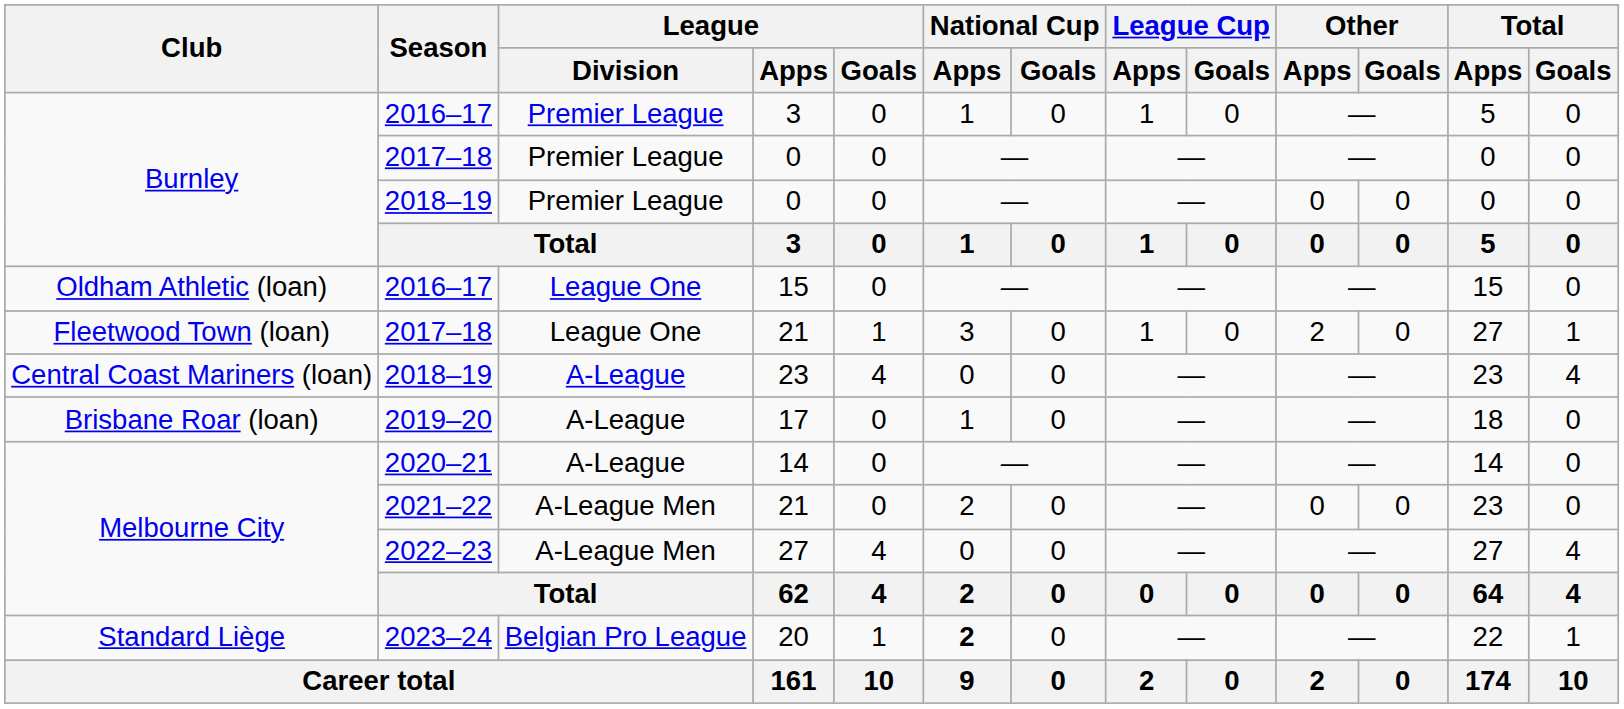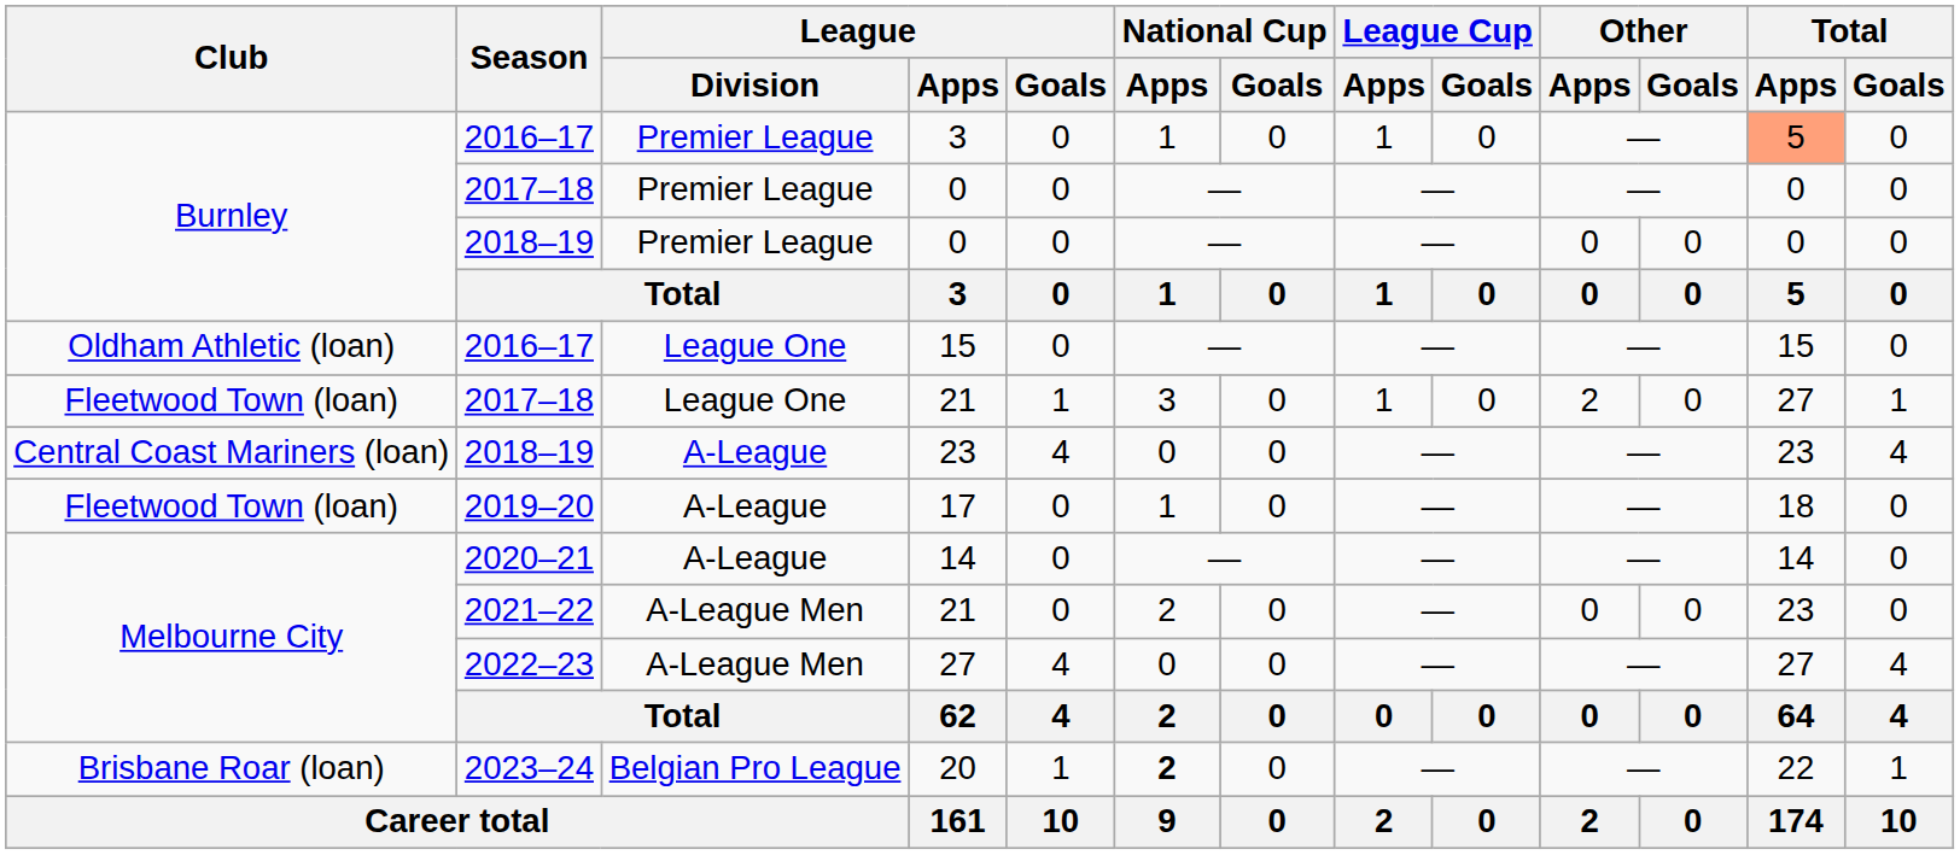 <table class="wikitable" style="text-align: center;">
 <tr>
 <th rowspan="2">Club</th>
 <th rowspan="2">Season</th>
 <th colspan="3">League</th>
 <th colspan="2">National Cup</th>
 <th colspan="2"><a href='#'>League Cup</a></th>
 <th colspan="2">Other</th>
 <th colspan="2">Total</th>
 </tr>
 <tr>
 <th>Division</th>
 <th>Apps</th>
 <th>Goals</th>
 <th>Apps</th>
 <th>Goals</th>
 <th>Apps</th>
 <th>Goals</th>
 <th>Apps</th>
 <th>Goals</th>
 <th>Apps</th>
 <th>Goals</th>
 </tr>
 <tr>
 <td rowspan="4"><a href='#'>Burnley</a></td>
 <td><a href='#'>2016–17</a></td>
 <td><a href='#'>Premier League</a></td>
 <td>3</td>
 <td>0</td>
 <td>1</td>
 <td>0</td>
 <td>1</td>
 <td>0</td>
 <td colspan="2">—</td>
-<td>5</td>
+<td style="background: lightsalmon;">5</td>
 <td>0</td>
 </tr>
 <tr>
 <td><a href='#'>2017–18</a></td>
 <td>Premier League</td>
 <td>0</td>
 <td>0</td>
 <td colspan="2">—</td>
 <td colspan="2">—</td>
 <td colspan="2">—</td>
 <td>0</td>
 <td>0</td>
 </tr>
 <tr>
 <td><a href='#'>2018–19</a></td>
 <td>Premier League</td>
 <td>0</td>
 <td>0</td>
 <td colspan="2">—</td>
 <td colspan="2">—</td>
 <td>0</td>
 <td>0</td>
 <td>0</td>
 <td>0</td>
 </tr>
 <tr>
 <th colspan=2>Total</th>
 <th>3</th>
 <th>0</th>
 <th>1</th>
 <th>0</th>
 <th>1</th>
 <th>0</th>
 <th>0</th>
 <th>0</th>
 <th>5</th>
 <th>0</th>
 </tr>
 <tr>
 <td><a href='#'>Oldham Athletic</a> (loan)</td>
 <td><a href='#'>2016–17</a></td>
 <td><a href='#'>League One</a></td>
 <td>15</td>
 <td>0</td>
 <td colspan="2">—</td>
 <td colspan="2">—</td>
 <td colspan="2">—</td>
 <td>15</td>
 <td>0</td>
 </tr>
 <tr>
 <td><a href='#'>Fleetwood Town</a> (loan)</td>
 <td><a href='#'>2017–18</a></td>
 <td>League One</td>
 <td>21</td>
 <td>1</td>
 <td>3</td>
 <td>0</td>
 <td>1</td>
 <td>0</td>
 <td>2</td>
 <td>0</td>
 <td>27</td>
 <td>1</td>
 </tr>
 <tr>
 <td><a href='#'>Central Coast Mariners</a> (loan)</td>
 <td><a href='#'>2018–19</a></td>
 <td><a href='#'>A-League</a></td>
 <td>23</td>
 <td>4</td>
 <td>0</td>
 <td>0</td>
 <td colspan="2">—</td>
 <td colspan="2">—</td>
 <td>23</td>
 <td>4</td>
 </tr>
 <tr>
-<td><a href='#'>Brisbane Roar</a> (loan)</td>
+<td><a href='#'>Fleetwood Town</a> (loan)</td>
 <td><a href='#'>2019–20</a></td>
 <td>A-League</td>
 <td>17</td>
 <td>0</td>
 <td>1</td>
 <td>0</td>
 <td colspan="2">—</td>
 <td colspan="2">—</td>
 <td>18</td>
 <td>0</td>
 </tr>
 <tr>
 <td rowspan=4><a href='#'>Melbourne City</a></td>
 <td><a href='#'>2020–21</a></td>
 <td>A-League</td>
 <td>14</td>
 <td>0</td>
 <td colspan=2>—</td>
 <td colspan=2>—</td>
 <td colspan=2>—</td>
 <td>14</td>
 <td>0</td>
 </tr>
 <tr>
 <td><a href='#'>2021–22</a></td>
 <td>A-League Men</td>
 <td>21</td>
 <td>0</td>
 <td>2</td>
 <td>0</td>
 <td colspan=2>—</td>
 <td>0</td>
 <td>0</td>
 <td>23</td>
 <td>0</td>
 </tr>
 <tr>
 <td><a href='#'>2022–23</a></td>
 <td>A-League Men</td>
 <td>27</td>
 <td>4</td>
 <td>0</td>
 <td>0</td>
 <td colspan=2>—</td>
 <td colspan=2>—</td>
 <td>27</td>
 <td>4</td>
 </tr>
 <tr>
 <th colspan=2>Total</th>
 <th>62</th>
 <th>4</th>
 <th>2</th>
 <th>0</th>
 <th>0</th>
 <th>0</th>
 <th>0</th>
 <th>0</th>
 <th>64</th>
 <th>4</th>
 </tr>
 <tr>
-<td><a href='#'>Standard Liège</a></td>
+<td><a href='#'>Brisbane Roar</a> (loan)</td>
 <td><a href='#'>2023–24</a></td>
 <td><a href='#'>Belgian Pro League</a></td>
 <td>20</td>
 <td>1</td>
 <td><strong>2</strong></td>
 <td>0</td>
 <td colspan=2>—</td>
 <td colspan=2>—</td>
 <td>22</td>
 <td>1</td>
 </tr>
 <tr>
 <th colspan="3">Career total</th>
 <th>161</th>
 <th>10</th>
 <th>9</th>
 <th>0</th>
 <th>2</th>
 <th>0</th>
 <th>2</th>
 <th>0</th>
 <th>174</th>
 <th>10</th>
 </tr>
 </table>
